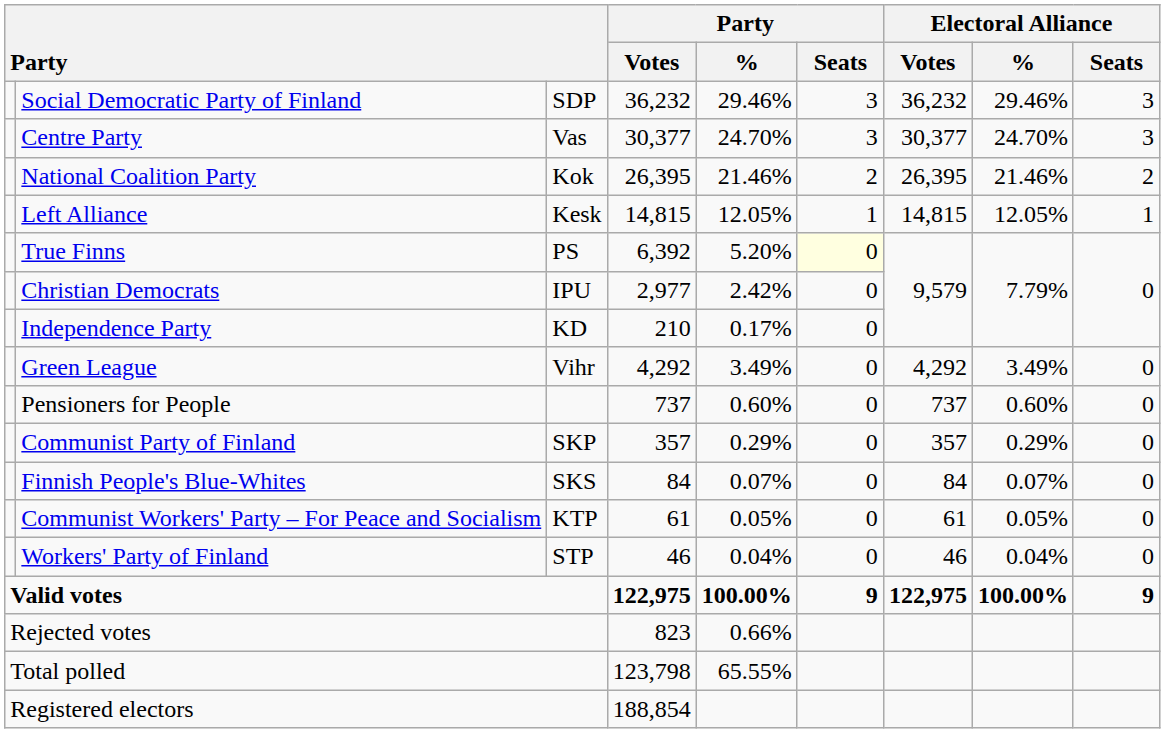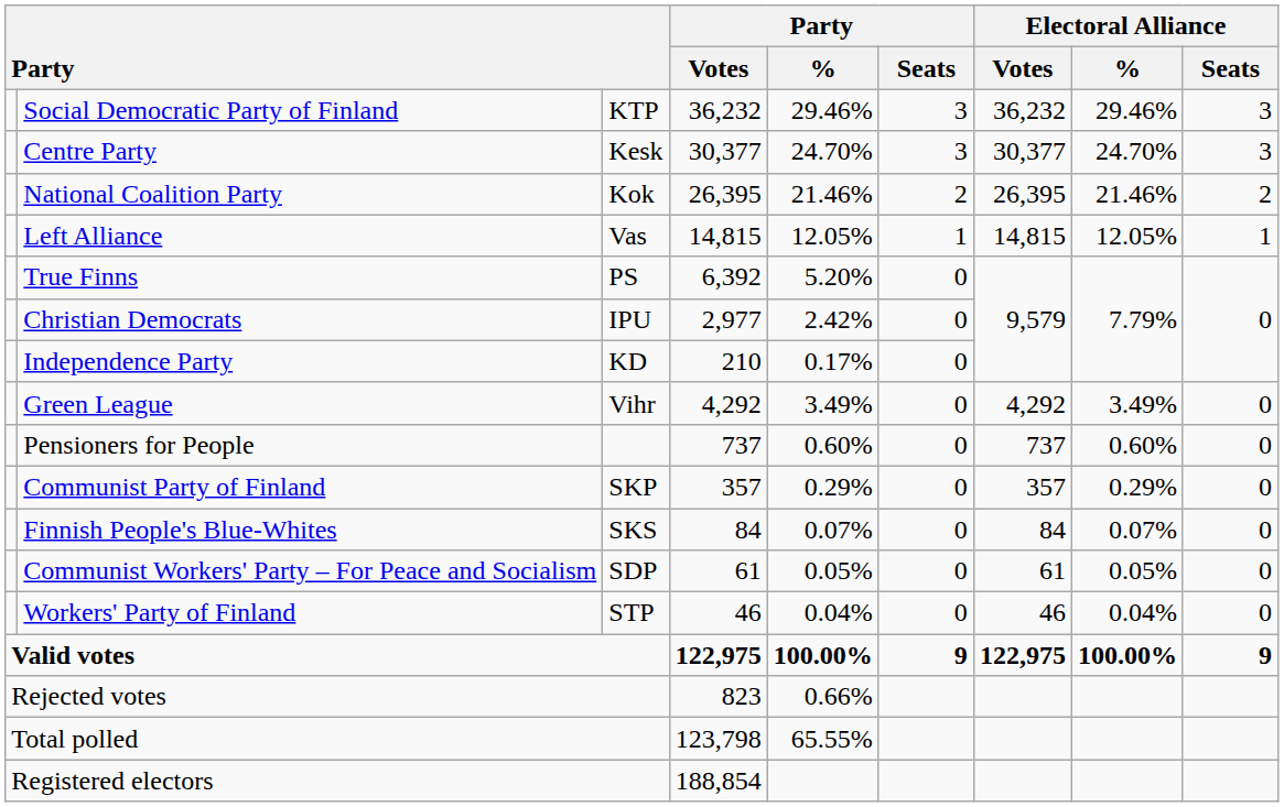 <table class="wikitable" border="1" style="text-align:right;">
 <tr>
 <th style="text-align:left;" valign=bottom rowspan=2 colspan=3>Party</th>
 <th colspan=3>Party</th>
 <th colspan=3>Electoral Alliance</th>
 </tr>
 <tr>
 <th align=center valign=bottom width="50">Votes</th>
 <th align=center valign=bottom width="50">%</th>
 <th align=center valign=bottom width="50">Seats</th>
 <th align=center valign=bottom width="50">Votes</th>
 <th align=center valign=bottom width="50">%</th>
 <th align=center valign=bottom width="50">Seats</th>
 </tr>
 <tr>
 <td></td>
 <td align=left style="white-space: nowrap;"><a href='#'>Social Democratic Party of Finland</a></td>
-<td align=left>SDP</td>
+<td align=left>KTP</td>
 <td>36,232</td>
 <td>29.46%</td>
 <td>3</td>
 <td>36,232</td>
 <td>29.46%</td>
 <td>3</td>
 </tr>
 <tr>
 <td></td>
 <td align=left><a href='#'>Centre Party</a></td>
-<td align=left>Vas</td>
+<td align=left>Kesk</td>
 <td>30,377</td>
 <td>24.70%</td>
 <td>3</td>
 <td>30,377</td>
 <td>24.70%</td>
 <td>3</td>
 </tr>
 <tr>
 <td></td>
 <td align=left><a href='#'>National Coalition Party</a></td>
 <td align=left>Kok</td>
 <td>26,395</td>
 <td>21.46%</td>
 <td>2</td>
 <td>26,395</td>
 <td>21.46%</td>
 <td>2</td>
 </tr>
 <tr>
 <td></td>
 <td align=left><a href='#'>Left Alliance</a></td>
-<td align=left>Kesk</td>
+<td align=left>Vas</td>
 <td>14,815</td>
 <td>12.05%</td>
 <td>1</td>
 <td>14,815</td>
 <td>12.05%</td>
 <td>1</td>
 </tr>
 <tr>
 <td></td>
 <td align=left><a href='#'>True Finns</a></td>
 <td align=left>PS</td>
 <td>6,392</td>
 <td>5.20%</td>
-<td style="background: lightyellow;">0</td>
+<td>0</td>
 <td rowspan=3>9,579</td>
 <td rowspan=3>7.79%</td>
 <td rowspan=3>0</td>
 </tr>
 <tr>
 <td></td>
 <td align=left><a href='#'>Christian Democrats</a></td>
 <td align=left>IPU</td>
 <td>2,977</td>
 <td>2.42%</td>
 <td>0</td>
 </tr>
 <tr>
 <td></td>
 <td align=left><a href='#'>Independence Party</a></td>
 <td align=left>KD</td>
 <td>210</td>
 <td>0.17%</td>
 <td>0</td>
 </tr>
 <tr>
 <td></td>
 <td align=left><a href='#'>Green League</a></td>
 <td align=left>Vihr</td>
 <td>4,292</td>
 <td>3.49%</td>
 <td>0</td>
 <td>4,292</td>
 <td>3.49%</td>
 <td>0</td>
 </tr>
 <tr>
 <td></td>
 <td align=left>Pensioners for People</td>
 <td align=left></td>
 <td>737</td>
 <td>0.60%</td>
 <td>0</td>
 <td>737</td>
 <td>0.60%</td>
 <td>0</td>
 </tr>
 <tr>
 <td></td>
 <td align=left><a href='#'>Communist Party of Finland</a></td>
 <td align=left>SKP</td>
 <td>357</td>
 <td>0.29%</td>
 <td>0</td>
 <td>357</td>
 <td>0.29%</td>
 <td>0</td>
 </tr>
 <tr>
 <td></td>
 <td align=left><a href='#'>Finnish People's Blue-Whites</a></td>
 <td align=left>SKS</td>
 <td>84</td>
 <td>0.07%</td>
 <td>0</td>
 <td>84</td>
 <td>0.07%</td>
 <td>0</td>
 </tr>
 <tr>
 <td></td>
 <td align=left><a href='#'>Communist Workers' Party – For Peace and Socialism</a></td>
-<td align=left>KTP</td>
+<td align=left>SDP</td>
 <td>61</td>
 <td>0.05%</td>
 <td>0</td>
 <td>61</td>
 <td>0.05%</td>
 <td>0</td>
 </tr>
 <tr>
 <td></td>
 <td align=left><a href='#'>Workers' Party of Finland</a></td>
 <td align=left>STP</td>
 <td>46</td>
 <td>0.04%</td>
 <td>0</td>
 <td>46</td>
 <td>0.04%</td>
 <td>0</td>
 </tr>
 <tr style="font-weight:bold">
 <td align=left colspan=3>Valid votes</td>
 <td>122,975</td>
 <td>100.00%</td>
 <td>9</td>
 <td>122,975</td>
 <td>100.00%</td>
 <td>9</td>
 </tr>
 <tr>
 <td align=left colspan=3>Rejected votes</td>
 <td>823</td>
 <td>0.66%</td>
 <td></td>
 <td></td>
 <td></td>
 <td></td>
 </tr>
 <tr>
 <td align=left colspan=3>Total polled</td>
 <td>123,798</td>
 <td>65.55%</td>
 <td></td>
 <td></td>
 <td></td>
 <td></td>
 </tr>
 <tr>
 <td align=left colspan=3>Registered electors</td>
 <td>188,854</td>
 <td></td>
 <td></td>
 <td></td>
 <td></td>
 <td></td>
 </tr>
 </table>
